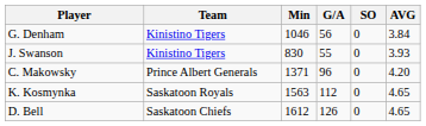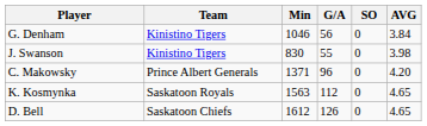 <table class="wikitable">
 <tr>
 <th width="30%">Player</th>
 <th width="30%">Team</th>
 <th width="7.5%">Min</th>
 <th width="7.5%">G/A</th>
 <th width="7.5%">SO</th>
 <th width="7.5%">AVG</th>
 </tr>
 <tr>
 <td>G. Denham</td>
 <td><a href='#'>Kinistino Tigers</a></td>
 <td>1046</td>
 <td>56</td>
 <td>0</td>
 <td>3.84</td>
 </tr>
 <tr>
 <td>J. Swanson</td>
 <td><a href='#'>Kinistino Tigers</a></td>
 <td>830</td>
 <td>55</td>
 <td>0</td>
-<td>3.93</td>
+<td>3.98</td>
 </tr>
 <tr>
 <td>C. Makowsky</td>
 <td>Prince Albert Generals</td>
 <td>1371</td>
 <td>96</td>
 <td>0</td>
 <td>4.20</td>
 </tr>
 <tr>
 <td>K. Kosmynka</td>
 <td>Saskatoon Royals</td>
 <td>1563</td>
 <td>112</td>
 <td>0</td>
 <td>4.65</td>
 </tr>
 <tr>
 <td>D. Bell</td>
 <td>Saskatoon Chiefs</td>
 <td>1612</td>
 <td>126</td>
 <td>0</td>
 <td>4.65</td>
 </tr>
 </table>
